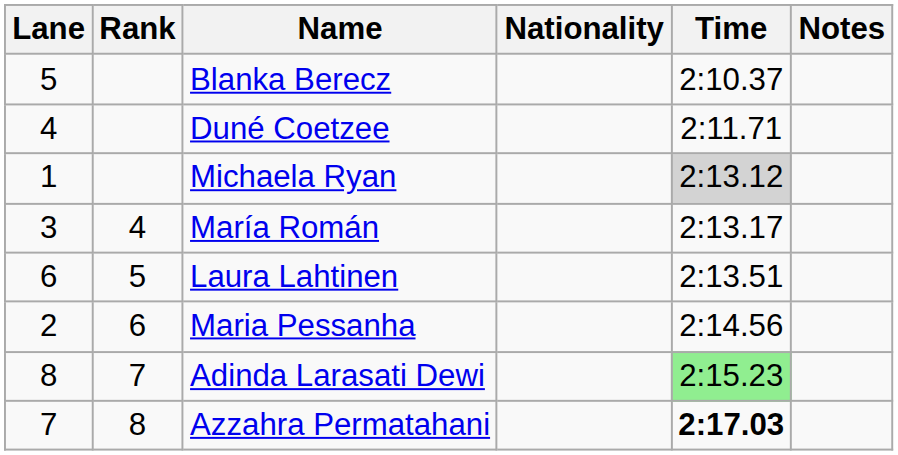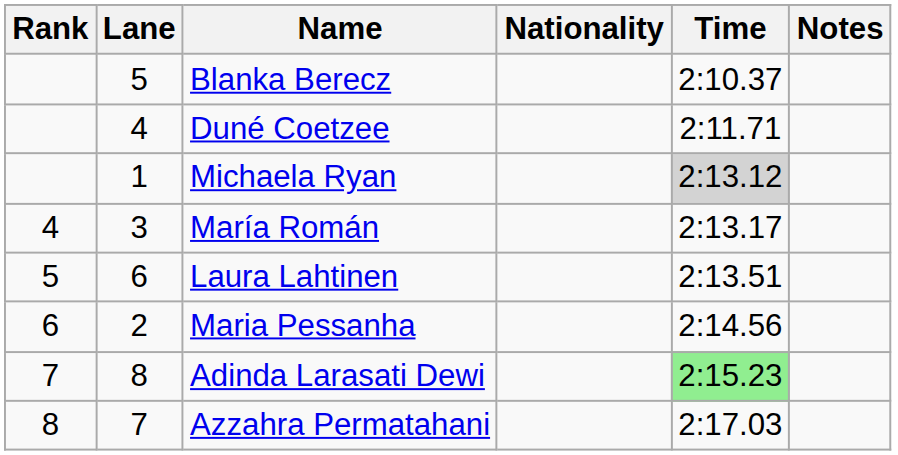 <table class="wikitable sortable" style="text-align:center">
 <tr>
+<th>Rank</th>
 <th>Lane</th>
-<th>Rank</th>
 <th>Name</th>
 <th>Nationality</th>
 <th>Time</th>
 <th>Notes</th>
 </tr>
 <tr>
+<td></td>
 <td>5</td>
-<td></td>
 <td align=left><a href='#'>Blanka Berecz</a></td>
 <td align=left></td>
 <td>2:10.37</td>
 <td></td>
 </tr>
 <tr>
+<td></td>
 <td>4</td>
-<td></td>
 <td align=left><a href='#'>Duné Coetzee</a></td>
 <td align=left></td>
 <td>2:11.71</td>
 <td></td>
 </tr>
 <tr>
+<td></td>
 <td>1</td>
-<td></td>
 <td align=left><a href='#'>Michaela Ryan</a></td>
 <td align=left></td>
 <td style="background: lightgrey;">2:13.12</td>
 <td></td>
 </tr>
 <tr>
+<td>4</td>
 <td>3</td>
-<td>4</td>
 <td align=left><a href='#'>María Román</a></td>
 <td align=left></td>
 <td>2:13.17</td>
 <td></td>
 </tr>
 <tr>
+<td>5</td>
 <td>6</td>
-<td>5</td>
 <td align=left><a href='#'>Laura Lahtinen</a></td>
 <td align=left></td>
 <td>2:13.51</td>
 <td></td>
 </tr>
 <tr>
+<td>6</td>
 <td>2</td>
-<td>6</td>
 <td align=left><a href='#'>Maria Pessanha</a></td>
 <td align=left></td>
 <td>2:14.56</td>
 <td></td>
 </tr>
 <tr>
+<td>7</td>
 <td>8</td>
-<td>7</td>
 <td align=left><a href='#'>Adinda Larasati Dewi</a></td>
 <td align=left></td>
 <td style="background: lightgreen;">2:15.23</td>
 <td></td>
 </tr>
 <tr>
+<td>8</td>
 <td>7</td>
-<td>8</td>
 <td align=left><a href='#'>Azzahra Permatahani</a></td>
 <td align=left></td>
-<td><strong>2:17.03</strong></td>
+<td>2:17.03</td>
 <td></td>
 </tr>
 </table>
